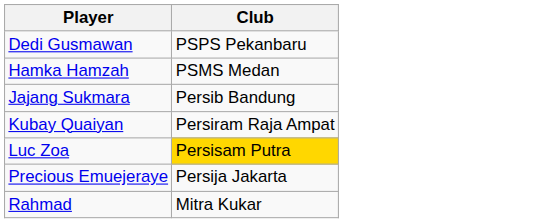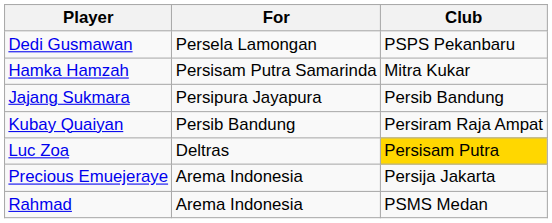 <table class="wikitable" style="text-align:left">
 <tr>
 <th>Player</th>
+<th>For</th>
 <th>Club</th>
 </tr>
 <tr>
 <td> <a href='#'>Dedi Gusmawan</a></td>
+<td>Persela Lamongan</td>
 <td>PSPS Pekanbaru</td>
 </tr>
 <tr>
 <td> <a href='#'>Hamka Hamzah</a></td>
-<td>PSMS Medan</td>
+<td>Persisam Putra Samarinda</td>
+<td>Mitra Kukar</td>
 </tr>
 <tr>
 <td> <a href='#'>Jajang Sukmara</a></td>
+<td>Persipura Jayapura</td>
 <td>Persib Bandung</td>
 </tr>
 <tr>
 <td> <a href='#'>Kubay Quaiyan</a></td>
+<td>Persib Bandung</td>
 <td>Persiram Raja Ampat</td>
 </tr>
 <tr>
 <td> <a href='#'>Luc Zoa</a></td>
+<td>Deltras</td>
 <td style="background: gold;">Persisam Putra</td>
 </tr>
 <tr>
 <td> <a href='#'>Precious Emuejeraye</a></td>
+<td>Arema Indonesia</td>
 <td>Persija Jakarta</td>
 </tr>
 <tr>
 <td> <a href='#'>Rahmad</a></td>
-<td>Mitra Kukar</td>
+<td>Arema Indonesia</td>
+<td>PSMS Medan</td>
 </tr>
 </table>
